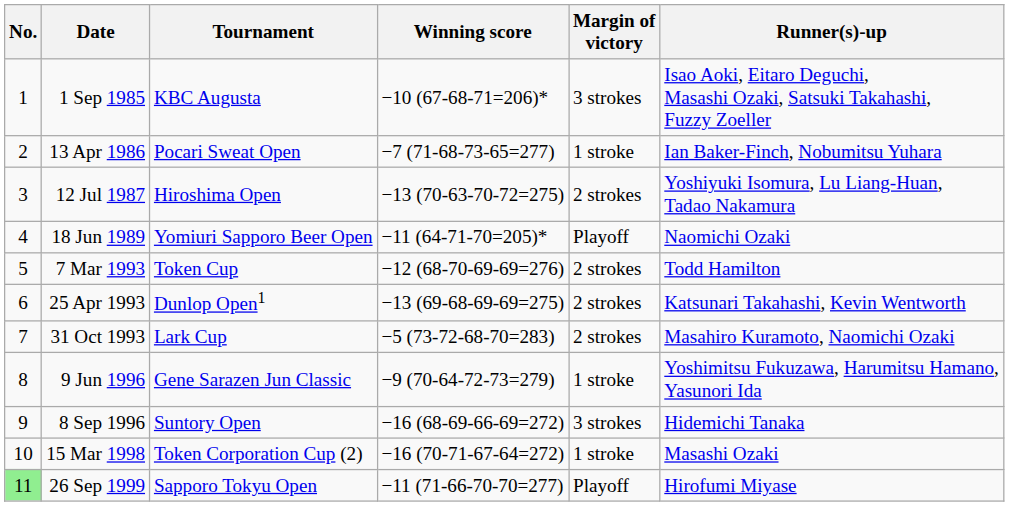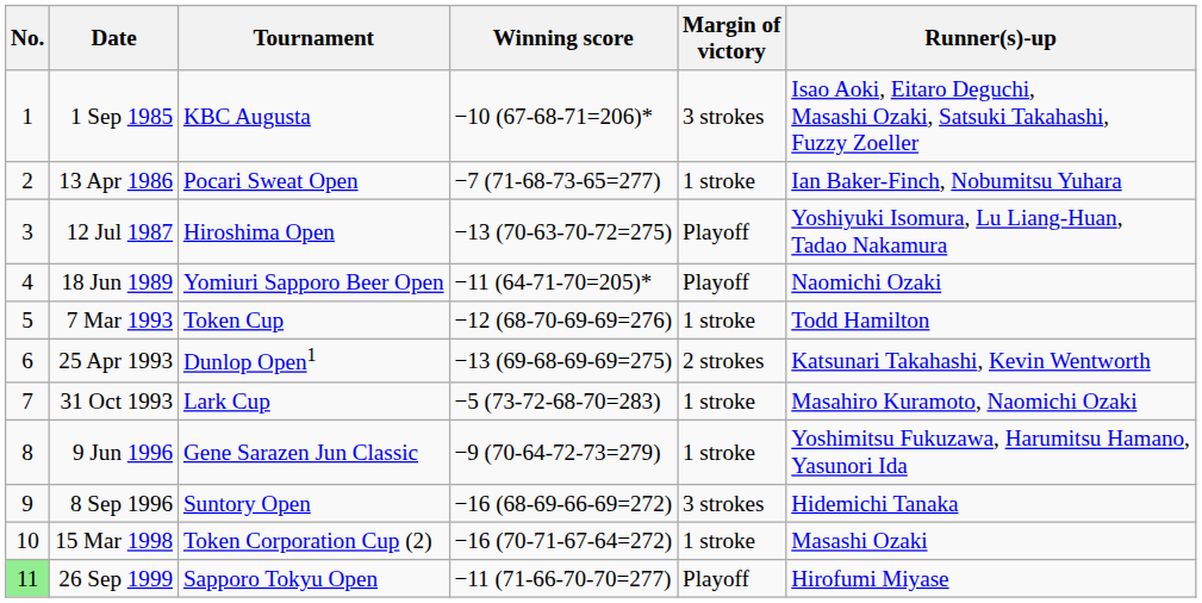 <table class="wikitable" style="font-size:95%;">
 <tr>
 <th>No.</th>
 <th>Date</th>
 <th>Tournament</th>
 <th>Winning score</th>
 <th>Margin of<br>victory</th>
 <th>Runner(s)-up</th>
 </tr>
 <tr>
 <td align=center>1</td>
 <td align=right>1 Sep <a href='#'>1985</a></td>
 <td><a href='#'>KBC Augusta</a></td>
 <td>−10 (67-68-71=206)*</td>
 <td>3 strokes</td>
 <td> <a href='#'>Isao Aoki</a>,  <a href='#'>Eitaro Deguchi</a>,<br> <a href='#'>Masashi Ozaki</a>,  <a href='#'>Satsuki Takahashi</a>,<br> <a href='#'>Fuzzy Zoeller</a></td>
 </tr>
 <tr>
 <td align=center>2</td>
 <td align=right>13 Apr <a href='#'>1986</a></td>
 <td><a href='#'>Pocari Sweat Open</a></td>
 <td>−7 (71-68-73-65=277)</td>
 <td>1 stroke</td>
 <td> <a href='#'>Ian Baker-Finch</a>,  <a href='#'>Nobumitsu Yuhara</a></td>
 </tr>
 <tr>
 <td align=center>3</td>
 <td align=right>12 Jul <a href='#'>1987</a></td>
 <td><a href='#'>Hiroshima Open</a></td>
 <td>−13 (70-63-70-72=275)</td>
-<td>2 strokes</td>
+<td>Playoff</td>
 <td> <a href='#'>Yoshiyuki Isomura</a>,  <a href='#'>Lu Liang-Huan</a>,<br> <a href='#'>Tadao Nakamura</a></td>
 </tr>
 <tr>
 <td align=center>4</td>
 <td align=right>18 Jun <a href='#'>1989</a></td>
 <td><a href='#'>Yomiuri Sapporo Beer Open</a></td>
 <td>−11 (64-71-70=205)*</td>
 <td>Playoff</td>
 <td> <a href='#'>Naomichi Ozaki</a></td>
 </tr>
 <tr>
 <td align=center>5</td>
 <td align=right>7 Mar <a href='#'>1993</a></td>
 <td><a href='#'>Token Cup</a></td>
 <td>−12 (68-70-69-69=276)</td>
-<td>2 strokes</td>
+<td>1 stroke</td>
 <td> <a href='#'>Todd Hamilton</a></td>
 </tr>
 <tr>
 <td align=center>6</td>
 <td align=right>25 Apr 1993</td>
 <td><a href='#'>Dunlop Open</a><sup>1</sup></td>
 <td>−13 (69-68-69-69=275)</td>
 <td>2 strokes</td>
 <td> <a href='#'>Katsunari Takahashi</a>,  <a href='#'>Kevin Wentworth</a></td>
 </tr>
 <tr>
 <td align=center>7</td>
 <td align=right>31 Oct 1993</td>
 <td><a href='#'>Lark Cup</a></td>
 <td>−5 (73-72-68-70=283)</td>
-<td>2 strokes</td>
+<td>1 stroke</td>
 <td> <a href='#'>Masahiro Kuramoto</a>,  <a href='#'>Naomichi Ozaki</a></td>
 </tr>
 <tr>
 <td align=center>8</td>
 <td align=right>9 Jun <a href='#'>1996</a></td>
 <td><a href='#'>Gene Sarazen Jun Classic</a></td>
 <td>−9 (70-64-72-73=279)</td>
 <td>1 stroke</td>
 <td> <a href='#'>Yoshimitsu Fukuzawa</a>,  <a href='#'>Harumitsu Hamano</a>,<br> <a href='#'>Yasunori Ida</a></td>
 </tr>
 <tr>
 <td align=center>9</td>
 <td align=right>8 Sep 1996</td>
 <td><a href='#'>Suntory Open</a></td>
 <td>−16 (68-69-66-69=272)</td>
 <td>3 strokes</td>
 <td> <a href='#'>Hidemichi Tanaka</a></td>
 </tr>
 <tr>
 <td align=center>10</td>
 <td align=right>15 Mar <a href='#'>1998</a></td>
 <td><a href='#'>Token Corporation Cup</a> (2)</td>
 <td>−16 (70-71-67-64=272)</td>
 <td>1 stroke</td>
 <td> <a href='#'>Masashi Ozaki</a></td>
 </tr>
 <tr>
 <td align=center style="background: lightgreen;">11</td>
 <td align=right>26 Sep <a href='#'>1999</a></td>
 <td><a href='#'>Sapporo Tokyu Open</a></td>
 <td>−11 (71-66-70-70=277)</td>
 <td>Playoff</td>
 <td> <a href='#'>Hirofumi Miyase</a></td>
 </tr>
 </table>
